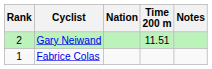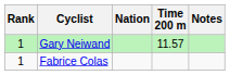 <table class="wikitable sortable" style="text-align:center">
 <tr>
 <th>Rank</th>
 <th>Cyclist</th>
 <th>Nation</th>
 <th>Time<br>200 m</th>
 <th>Notes</th>
 </tr>
 <tr bgcolor=bbf3bb>
-<td>2</td>
+<td>1</td>
 <td align=left><a href='#'>Gary Neiwand</a></td>
 <td align=left></td>
-<td>11.51</td>
+<td>11.57</td>
 <td></td>
 </tr>
 <tr>
 <td>1</td>
 <td align=left><a href='#'>Fabrice Colas</a></td>
 <td align=left></td>
 <td></td>
 <td></td>
 </tr>
 </table>
